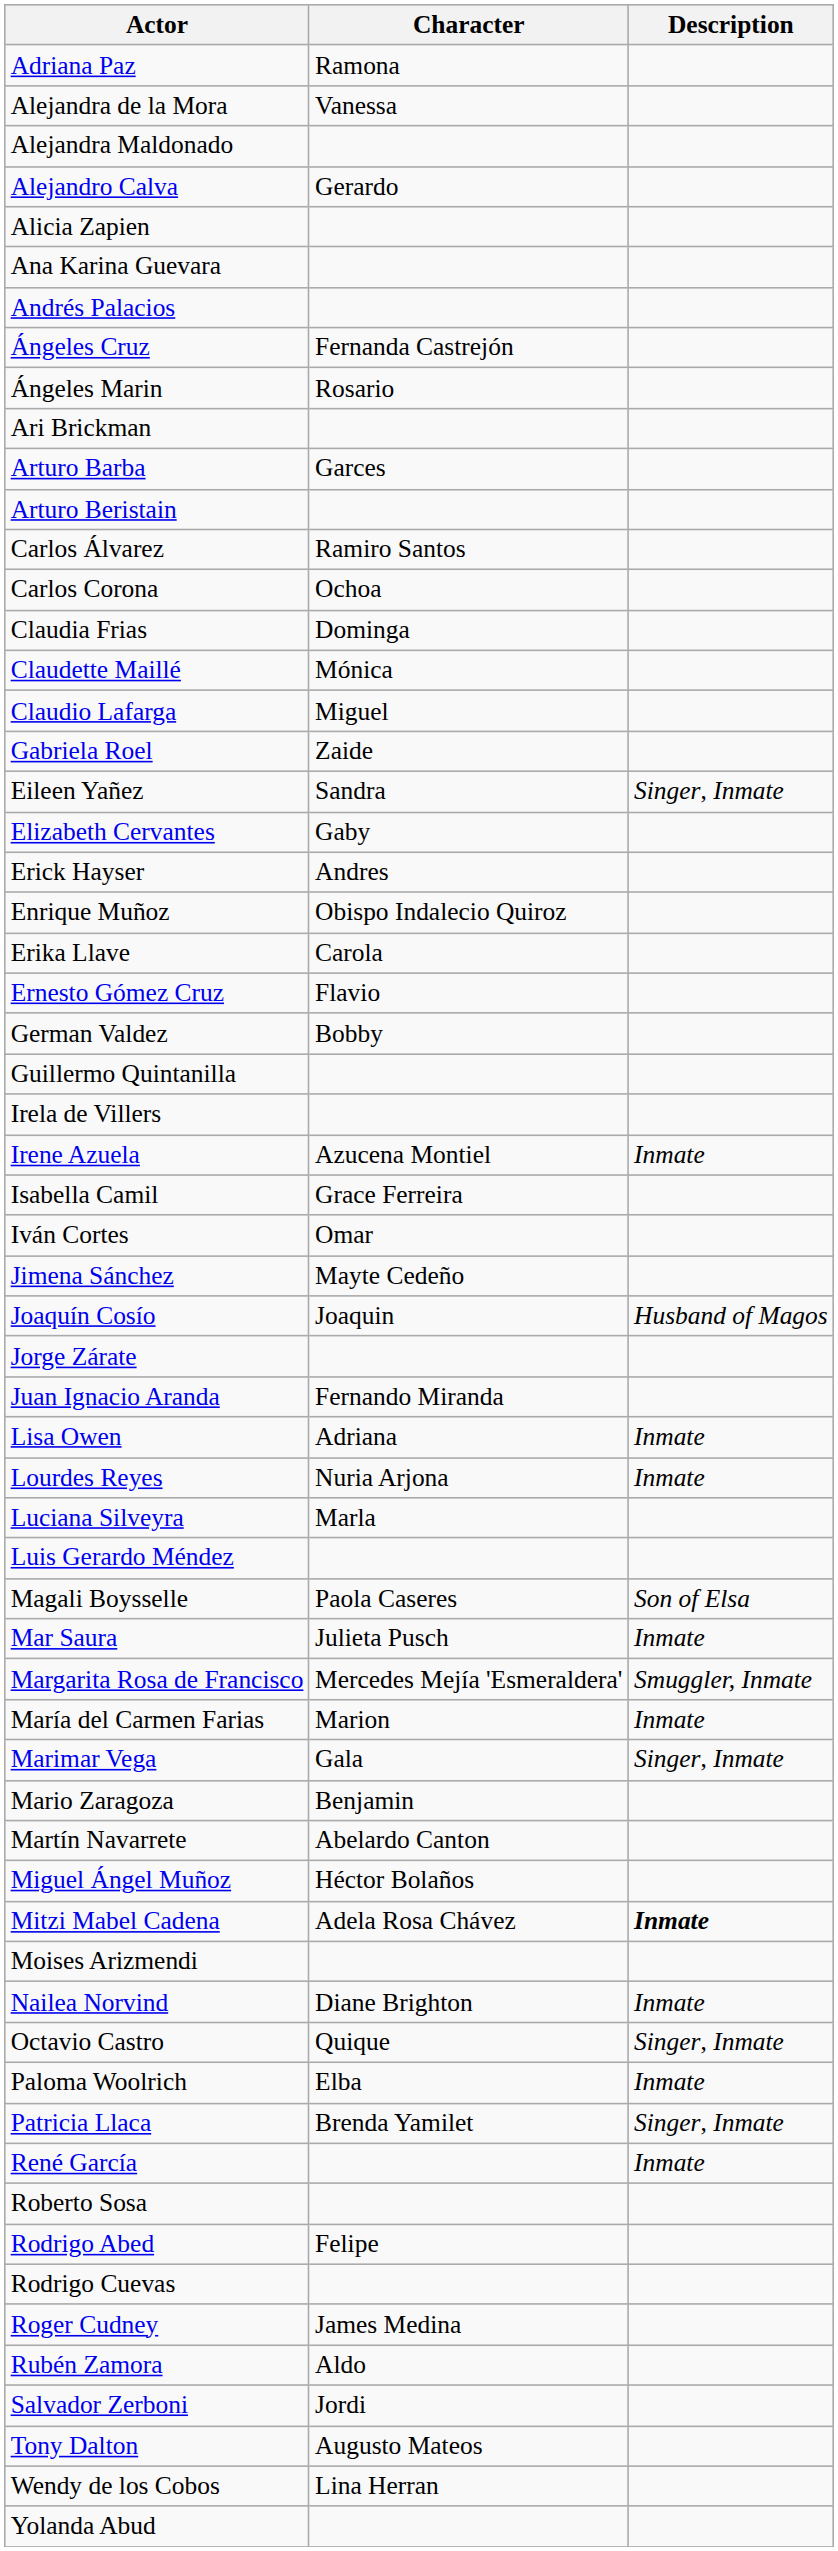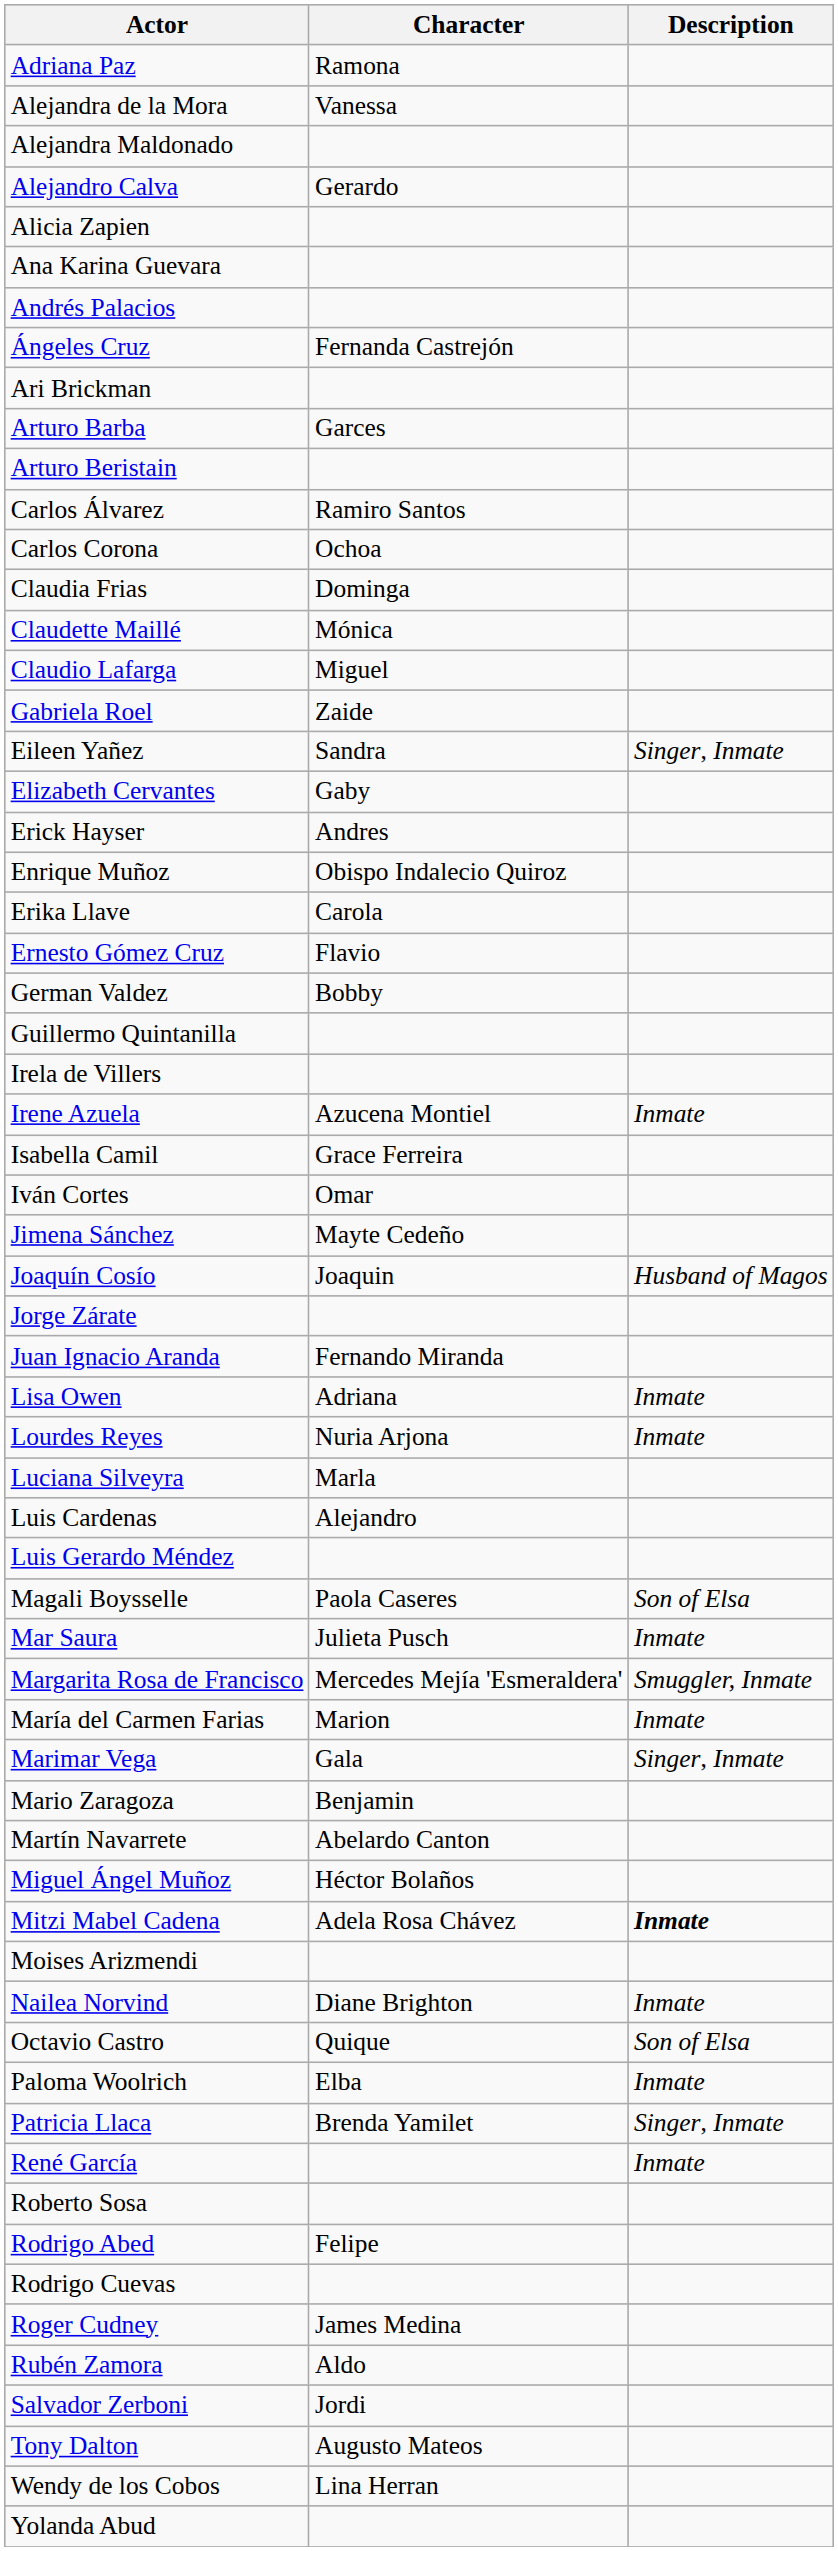 <table class="wikitable">
 <tr>
 <th>Actor</th>
 <th>Character</th>
 <th>Description</th>
 </tr>
 <tr>
 <td><a href='#'>Adriana Paz</a></td>
 <td>Ramona</td>
 <td></td>
 </tr>
 <tr>
 <td>Alejandra de la Mora</td>
 <td>Vanessa</td>
 <td></td>
 </tr>
 <tr>
 <td>Alejandra Maldonado</td>
 <td></td>
 <td></td>
 </tr>
 <tr>
 <td><a href='#'>Alejandro Calva</a></td>
 <td>Gerardo</td>
 <td></td>
 </tr>
 <tr>
 <td>Alicia Zapien</td>
 <td></td>
 <td></td>
 </tr>
 <tr>
 <td>Ana Karina Guevara</td>
 <td></td>
 <td></td>
 </tr>
 <tr>
 <td><a href='#'>Andrés Palacios</a></td>
 <td></td>
 <td></td>
 </tr>
 <tr>
 <td><a href='#'>Ángeles Cruz</a></td>
 <td>Fernanda Castrejón</td>
-<td></td>
-</tr>
-<tr>
-<td>Ángeles Marin</td>
-<td>Rosario</td>
 <td></td>
 </tr>
 <tr>
 <td>Ari Brickman</td>
 <td></td>
 <td></td>
 </tr>
 <tr>
 <td><a href='#'>Arturo Barba</a></td>
 <td>Garces</td>
 <td></td>
 </tr>
 <tr>
 <td><a href='#'>Arturo Beristain</a></td>
 <td></td>
 <td></td>
 </tr>
 <tr>
 <td>Carlos Álvarez</td>
 <td>Ramiro Santos</td>
 <td></td>
 </tr>
 <tr>
 <td>Carlos Corona</td>
 <td>Ochoa</td>
 <td></td>
 </tr>
 <tr>
 <td>Claudia Frias</td>
 <td>Dominga</td>
 <td></td>
 </tr>
 <tr>
 <td><a href='#'>Claudette Maillé</a></td>
 <td>Mónica</td>
 <td></td>
 </tr>
 <tr>
 <td><a href='#'>Claudio Lafarga</a></td>
 <td>Miguel</td>
 <td></td>
 </tr>
 <tr>
 <td><a href='#'>Gabriela Roel</a></td>
 <td>Zaide</td>
 <td></td>
 </tr>
 <tr>
 <td>Eileen Yañez</td>
 <td>Sandra</td>
 <td><em>Singer</em>, <em>Inmate</em></td>
 </tr>
 <tr>
 <td><a href='#'>Elizabeth Cervantes</a></td>
 <td>Gaby</td>
 <td></td>
 </tr>
 <tr>
 <td>Erick Hayser</td>
 <td>Andres</td>
 <td></td>
 </tr>
 <tr>
 <td>Enrique Muñoz</td>
 <td>Obispo Indalecio Quiroz</td>
 <td></td>
 </tr>
 <tr>
 <td>Erika Llave</td>
 <td>Carola</td>
 <td></td>
 </tr>
 <tr>
 <td><a href='#'>Ernesto Gómez Cruz</a></td>
 <td>Flavio</td>
 <td></td>
 </tr>
 <tr>
 <td>German Valdez</td>
 <td>Bobby</td>
 <td></td>
 </tr>
 <tr>
 <td>Guillermo Quintanilla</td>
 <td></td>
 <td></td>
 </tr>
 <tr>
 <td>Irela de Villers</td>
 <td></td>
 <td></td>
 </tr>
 <tr>
 <td><a href='#'>Irene Azuela</a></td>
 <td>Azucena Montiel</td>
 <td><em>Inmate</em></td>
 </tr>
 <tr>
 <td>Isabella Camil</td>
 <td>Grace Ferreira</td>
 <td></td>
 </tr>
 <tr>
 <td>Iván Cortes</td>
 <td>Omar</td>
 <td></td>
 </tr>
 <tr>
 <td><a href='#'>Jimena Sánchez</a></td>
 <td>Mayte Cedeño</td>
 <td></td>
 </tr>
 <tr>
 <td><a href='#'>Joaquín Cosío</a></td>
 <td>Joaquin</td>
 <td><em>Husband of Magos</em></td>
 </tr>
 <tr>
 <td><a href='#'>Jorge Zárate</a></td>
 <td></td>
 <td></td>
 </tr>
 <tr>
 <td><a href='#'>Juan Ignacio Aranda</a></td>
 <td>Fernando Miranda</td>
 <td></td>
 </tr>
 <tr>
 <td><a href='#'>Lisa Owen</a></td>
 <td>Adriana</td>
 <td><em>Inmate</em></td>
 </tr>
 <tr>
 <td><a href='#'>Lourdes Reyes</a></td>
 <td>Nuria Arjona</td>
 <td><em>Inmate</em></td>
 </tr>
 <tr>
 <td><a href='#'>Luciana Silveyra</a></td>
 <td>Marla</td>
 <td></td>
 </tr>
 <tr>
+<td>Luis Cardenas</td>
+<td>Alejandro</td>
+<td></td>
+</tr>
+<tr>
 <td><a href='#'>Luis Gerardo Méndez</a></td>
 <td></td>
 <td></td>
 </tr>
 <tr>
 <td>Magali Boysselle</td>
 <td>Paola Caseres</td>
 <td><em>Son of Elsa</em></td>
 </tr>
 <tr>
 <td><a href='#'>Mar Saura</a></td>
 <td>Julieta Pusch</td>
 <td><em>Inmate</em></td>
 </tr>
 <tr>
 <td><a href='#'>Margarita Rosa de Francisco</a></td>
 <td>Mercedes Mejía 'Esmeraldera'</td>
 <td><em>Smuggler, Inmate</em></td>
 </tr>
 <tr>
 <td>María del Carmen Farias</td>
 <td>Marion</td>
 <td><em>Inmate</em></td>
 </tr>
 <tr>
 <td><a href='#'>Marimar Vega</a></td>
 <td>Gala</td>
 <td><em>Singer</em>, <em>Inmate</em></td>
 </tr>
 <tr>
 <td>Mario Zaragoza</td>
 <td>Benjamin</td>
 <td></td>
 </tr>
 <tr>
 <td>Martín Navarrete</td>
 <td>Abelardo Canton</td>
 <td></td>
 </tr>
 <tr>
 <td><a href='#'>Miguel Ángel Muñoz</a></td>
 <td>Héctor Bolaños</td>
 <td></td>
 </tr>
 <tr>
 <td><a href='#'>Mitzi Mabel Cadena</a></td>
 <td>Adela Rosa Chávez</td>
 <td><strong><em>Inmate</em></strong></td>
 </tr>
 <tr>
 <td>Moises Arizmendi</td>
 <td></td>
 <td></td>
 </tr>
 <tr>
 <td><a href='#'>Nailea Norvind</a></td>
 <td>Diane Brighton</td>
 <td><em>Inmate</em></td>
 </tr>
 <tr>
 <td>Octavio Castro</td>
 <td>Quique</td>
-<td><em>Singer</em>, <em>Inmate</em></td>
+<td><em>Son of Elsa</em></td>
 </tr>
 <tr>
 <td>Paloma Woolrich</td>
 <td>Elba</td>
 <td><em>Inmate</em></td>
 </tr>
 <tr>
 <td><a href='#'>Patricia Llaca</a></td>
 <td>Brenda Yamilet</td>
 <td><em>Singer</em>, <em>Inmate</em></td>
 </tr>
 <tr>
 <td><a href='#'>René García</a></td>
 <td></td>
 <td><em>Inmate</em></td>
 </tr>
 <tr>
 <td>Roberto Sosa</td>
 <td></td>
 <td></td>
 </tr>
 <tr>
 <td><a href='#'>Rodrigo Abed</a></td>
 <td>Felipe</td>
 <td></td>
 </tr>
 <tr>
 <td>Rodrigo Cuevas</td>
 <td></td>
 <td></td>
 </tr>
 <tr>
 <td><a href='#'>Roger Cudney</a></td>
 <td>James Medina</td>
 <td></td>
 </tr>
 <tr>
 <td><a href='#'>Rubén Zamora</a></td>
 <td>Aldo</td>
 <td></td>
 </tr>
 <tr>
 <td><a href='#'>Salvador Zerboni</a></td>
 <td>Jordi</td>
 <td></td>
 </tr>
 <tr>
 <td><a href='#'>Tony Dalton</a></td>
 <td>Augusto Mateos</td>
 <td></td>
 </tr>
 <tr>
 <td>Wendy de los Cobos</td>
 <td>Lina Herran</td>
 <td></td>
 </tr>
 <tr>
 <td>Yolanda Abud</td>
 <td></td>
 <td></td>
 </tr>
 <tr>
 </tr>
 </table>
